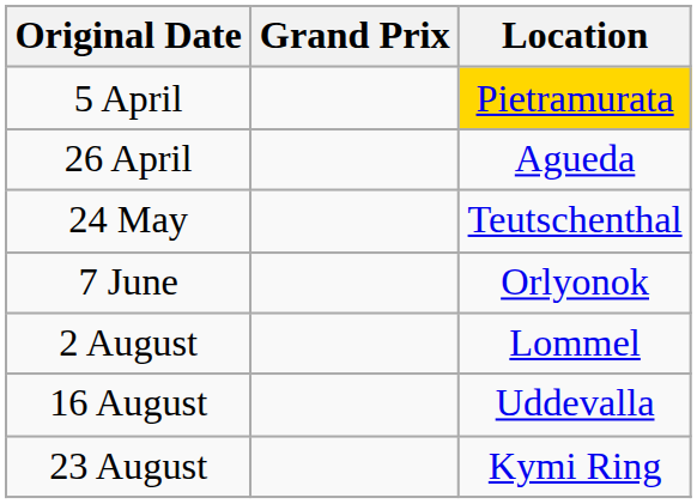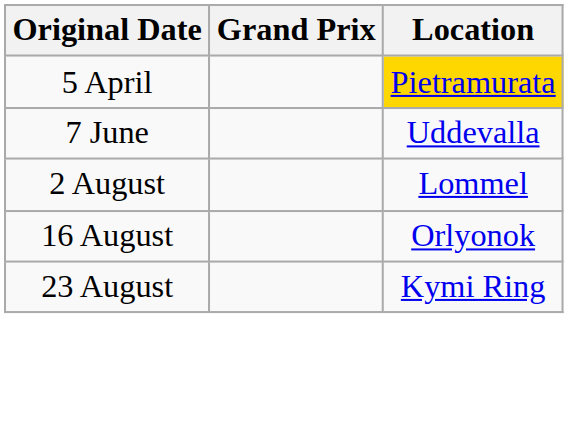 <table class=wikitable>
 <tr>
 <th scope="col" align =center>Original Date</th>
 <th scope="col" align =center>Grand Prix</th>
 <th scope="col" align =center>Location</th>
 </tr>
 <tr>
 <td align =center>5 April</td>
 <td align =center></td>
 <td align =center style="background: gold;"><a href='#'>Pietramurata</a></td>
 </tr>
 <tr>
-<td align =center>26 April</td>
-<td align =center></td>
-<td align =center><a href='#'>Agueda</a></td>
-</tr>
-<tr>
-<td align =center>24 May</td>
-<td align =center></td>
-<td align =center><a href='#'>Teutschenthal</a></td>
-</tr>
-<tr>
 <td align =center>7 June</td>
 <td align =center></td>
-<td align =center><a href='#'>Orlyonok</a></td>
+<td align =center><a href='#'>Uddevalla</a></td>
 </tr>
 <tr>
 <td align =center>2 August</td>
 <td align =center></td>
 <td align =center><a href='#'>Lommel</a></td>
 </tr>
 <tr>
 <td align =center>16 August</td>
 <td align =center></td>
-<td align =center><a href='#'>Uddevalla</a></td>
+<td align =center><a href='#'>Orlyonok</a></td>
 </tr>
 <tr>
 <td align =center>23 August</td>
 <td align =center></td>
 <td align =center><a href='#'>Kymi Ring</a></td>
 </tr>
 </table>
